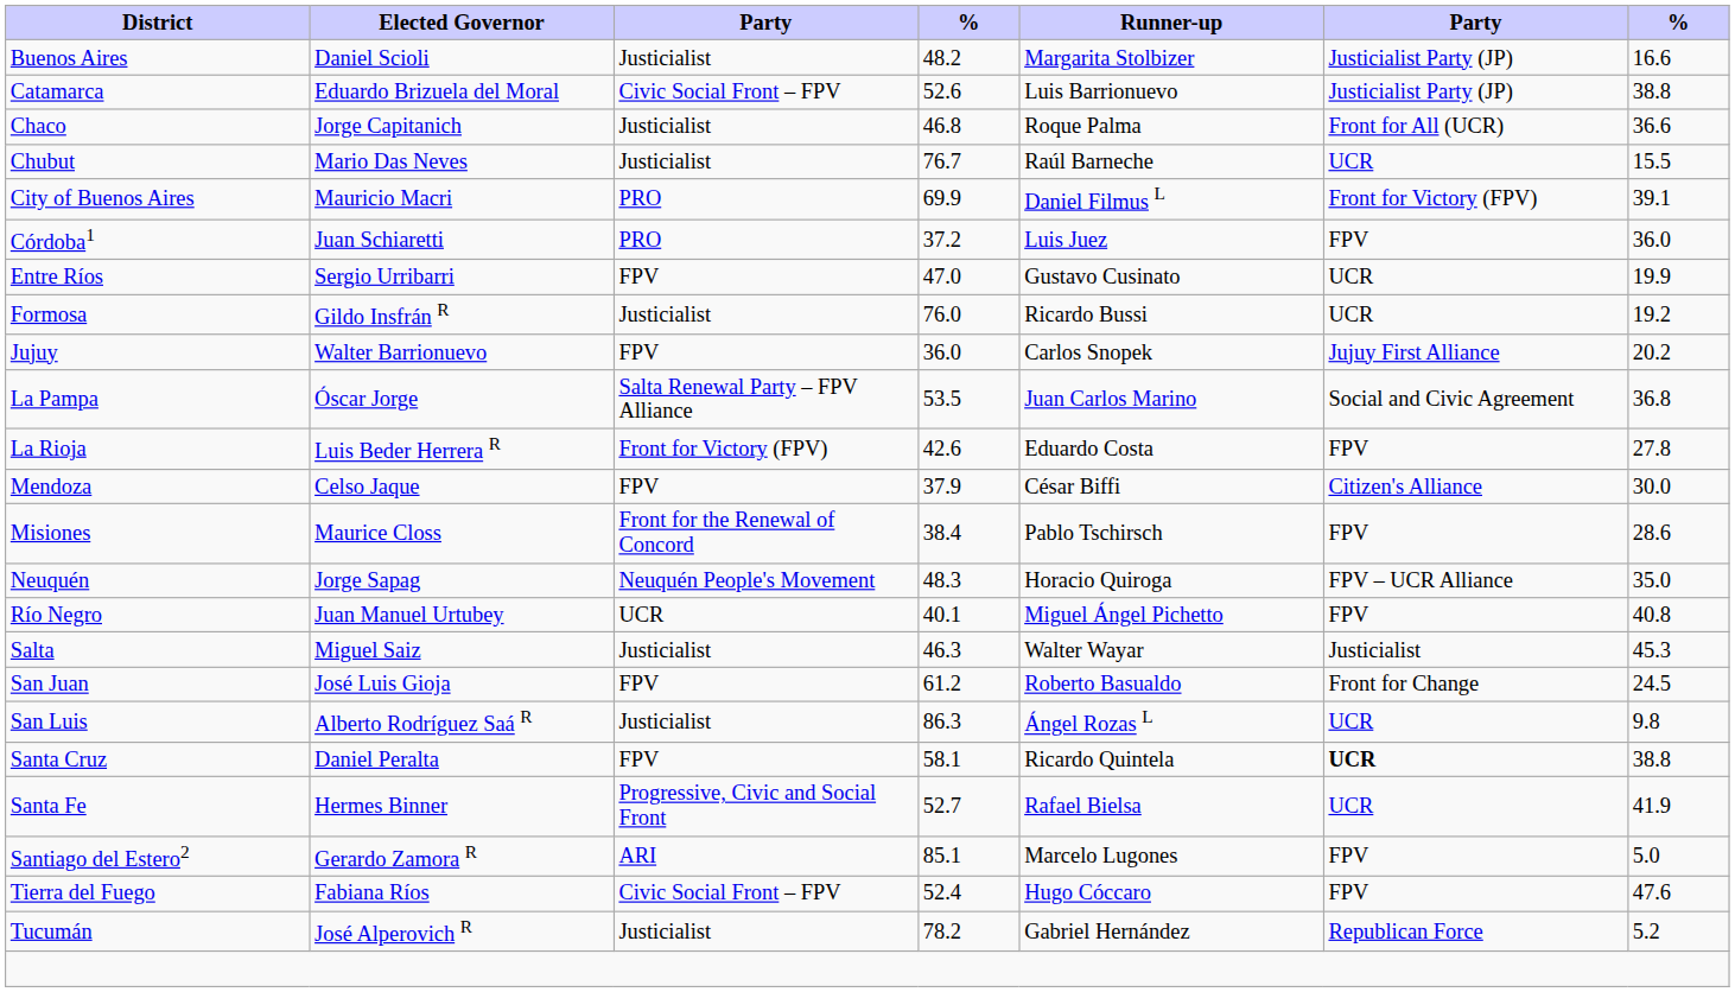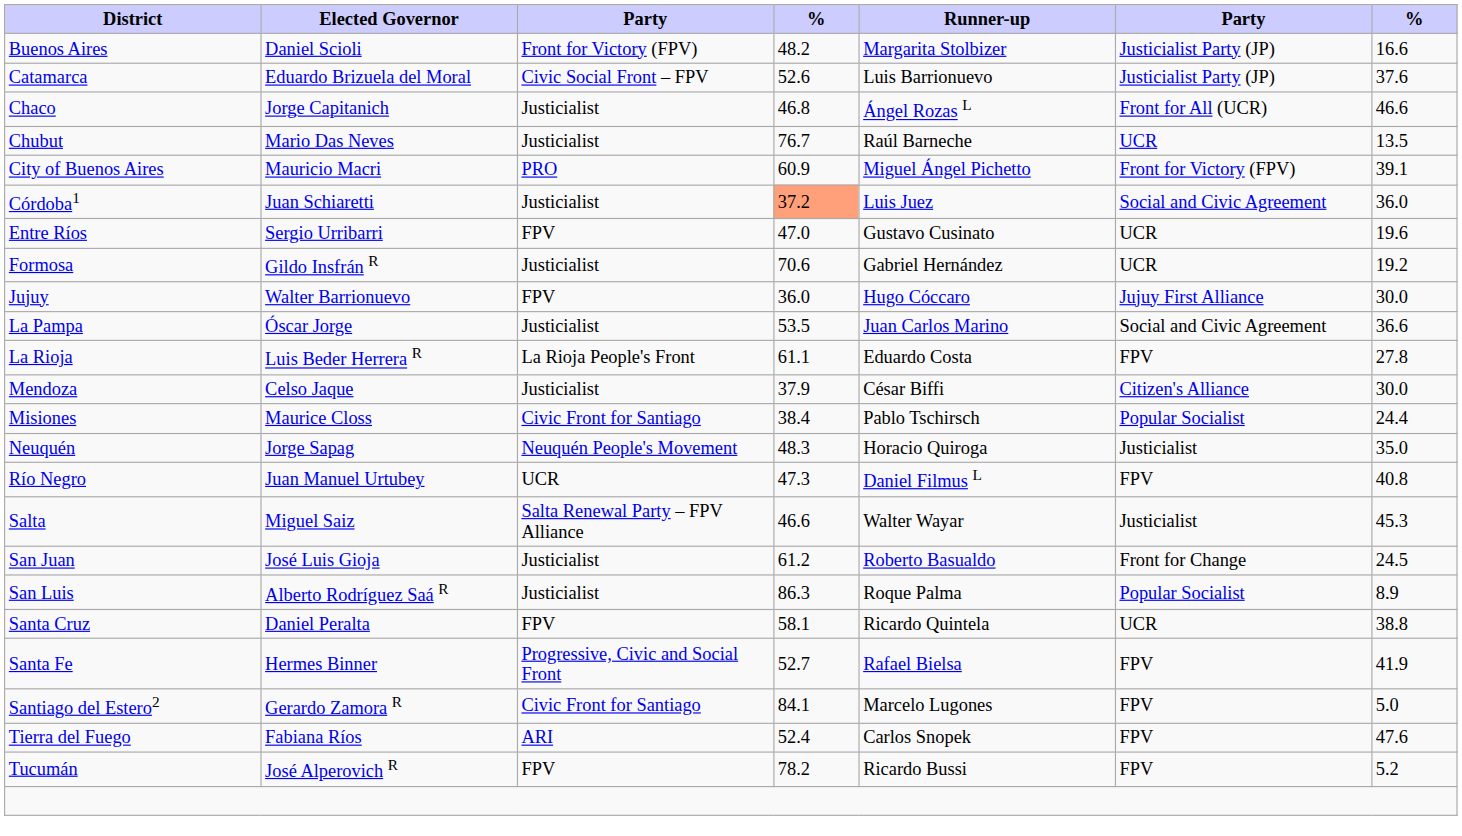 <table align=center width=100% class="wikitable">
 <tr>
 <th style="background: #ccf" width="15%">District</th>
 <th style="background: #ccf" width="15%">Elected Governor</th>
 <th style="background: #ccf" width="15%">Party</th>
 <th style="background: #ccf" width="5%">%</th>
 <th style="background: #ccf" width="15%">Runner-up</th>
 <th style="background: #ccf" width="15%">Party</th>
 <th style="background: #ccf" width="5%">%</th>
 </tr>
 <tr>
 <td><a href='#'>Buenos Aires</a></td>
 <td><a href='#'>Daniel Scioli</a></td>
-<td>Justicialist</td>
+<td><a href='#'>Front for Victory</a> (FPV)</td>
 <td>48.2</td>
 <td><a href='#'>Margarita Stolbizer</a></td>
 <td><a href='#'>Justicialist Party</a> (JP)</td>
 <td>16.6</td>
 </tr>
 <tr>
 <td><a href='#'>Catamarca</a></td>
 <td><a href='#'>Eduardo Brizuela del Moral</a></td>
 <td><a href='#'>Civic Social Front</a> – FPV</td>
 <td>52.6</td>
 <td>Luis Barrionuevo</td>
 <td><a href='#'>Justicialist Party</a> (JP)</td>
-<td>38.8</td>
+<td>37.6</td>
 </tr>
 <tr>
 <td><a href='#'>Chaco</a></td>
 <td><a href='#'>Jorge Capitanich</a></td>
 <td>Justicialist</td>
 <td>46.8</td>
-<td>Roque Palma</td>
+<td><a href='#'>Ángel Rozas</a> <sup>L</sup></td>
 <td><a href='#'>Front for All</a> (UCR)</td>
-<td>36.6</td>
+<td>46.6</td>
 </tr>
 <tr>
 <td><a href='#'>Chubut</a></td>
 <td><a href='#'>Mario Das Neves</a></td>
 <td>Justicialist</td>
 <td>76.7</td>
 <td>Raúl Barneche</td>
 <td><a href='#'>UCR</a></td>
-<td>15.5</td>
+<td>13.5</td>
 </tr>
 <tr>
 <td><a href='#'>City of Buenos Aires</a></td>
 <td><a href='#'>Mauricio Macri</a></td>
 <td><a href='#'>PRO</a></td>
-<td>69.9</td>
-<td><a href='#'>Daniel Filmus</a> <sup>L</sup></td>
+<td>60.9</td>
+<td><a href='#'>Miguel Ángel Pichetto</a></td>
 <td><a href='#'>Front for Victory</a> (FPV)</td>
 <td>39.1</td>
 </tr>
 <tr>
 <td><a href='#'>Córdoba</a><sup>1</sup></td>
 <td><a href='#'>Juan Schiaretti</a></td>
-<td><a href='#'>PRO</a></td>
-<td>37.2</td>
+<td>Justicialist</td>
+<td style="background: lightsalmon;">37.2</td>
 <td><a href='#'>Luis Juez</a></td>
-<td>FPV</td>
+<td><a href='#'>Social and Civic Agreement</a></td>
 <td>36.0</td>
 </tr>
 <tr>
 <td><a href='#'>Entre Ríos</a></td>
 <td><a href='#'>Sergio Urribarri</a></td>
 <td>FPV</td>
 <td>47.0</td>
 <td>Gustavo Cusinato</td>
 <td>UCR</td>
-<td>19.9</td>
+<td>19.6</td>
 </tr>
 <tr>
 <td><a href='#'>Formosa</a></td>
 <td><a href='#'>Gildo Insfrán</a> <sup>R</sup></td>
 <td>Justicialist</td>
-<td>76.0</td>
-<td>Ricardo Bussi</td>
+<td>70.6</td>
+<td>Gabriel Hernández</td>
 <td>UCR</td>
 <td>19.2</td>
 </tr>
 <tr>
 <td><a href='#'>Jujuy</a></td>
 <td><a href='#'>Walter Barrionuevo</a></td>
 <td>FPV</td>
 <td>36.0</td>
-<td>Carlos Snopek</td>
+<td><a href='#'>Hugo Cóccaro</a></td>
 <td><a href='#'>Jujuy First Alliance</a></td>
-<td>20.2</td>
+<td>30.0</td>
 </tr>
 <tr>
 <td><a href='#'>La Pampa</a></td>
 <td><a href='#'>Óscar Jorge</a></td>
-<td><a href='#'>Salta Renewal Party</a> – FPV Alliance</td>
+<td>Justicialist</td>
 <td>53.5</td>
 <td><a href='#'>Juan Carlos Marino</a></td>
 <td>Social and Civic Agreement</td>
-<td>36.8</td>
+<td>36.6</td>
 </tr>
 <tr>
 <td><a href='#'>La Rioja</a></td>
 <td><a href='#'>Luis Beder Herrera</a> <sup>R</sup></td>
-<td><a href='#'>Front for Victory</a> (FPV)</td>
-<td>42.6</td>
+<td>La Rioja People's Front</td>
+<td>61.1</td>
 <td>Eduardo Costa</td>
 <td>FPV</td>
 <td>27.8</td>
 </tr>
 <tr>
 <td><a href='#'>Mendoza</a></td>
 <td><a href='#'>Celso Jaque</a></td>
-<td>FPV</td>
+<td>Justicialist</td>
 <td>37.9</td>
 <td>César Biffi</td>
 <td><a href='#'>Citizen's Alliance</a></td>
 <td>30.0</td>
 </tr>
 <tr>
 <td><a href='#'>Misiones</a></td>
 <td><a href='#'>Maurice Closs</a></td>
-<td><a href='#'>Front for the Renewal of Concord</a></td>
+<td><a href='#'>Civic Front for Santiago</a></td>
 <td>38.4</td>
 <td>Pablo Tschirsch</td>
-<td>FPV</td>
-<td>28.6</td>
+<td><a href='#'>Popular Socialist</a></td>
+<td>24.4</td>
 </tr>
 <tr>
 <td><a href='#'>Neuquén</a></td>
 <td><a href='#'>Jorge Sapag</a></td>
 <td><a href='#'>Neuquén People's Movement</a></td>
 <td>48.3</td>
 <td>Horacio Quiroga</td>
-<td>FPV – UCR Alliance</td>
+<td>Justicialist</td>
 <td>35.0</td>
 </tr>
 <tr>
 <td><a href='#'>Río Negro</a></td>
 <td><a href='#'>Juan Manuel Urtubey</a></td>
 <td>UCR</td>
-<td>40.1</td>
-<td><a href='#'>Miguel Ángel Pichetto</a></td>
+<td>47.3</td>
+<td><a href='#'>Daniel Filmus</a> <sup>L</sup></td>
 <td>FPV</td>
 <td>40.8</td>
 </tr>
 <tr>
 <td><a href='#'>Salta</a></td>
 <td><a href='#'>Miguel Saiz</a></td>
-<td>Justicialist</td>
-<td>46.3</td>
+<td><a href='#'>Salta Renewal Party</a> – FPV Alliance</td>
+<td>46.6</td>
 <td>Walter Wayar</td>
 <td>Justicialist</td>
 <td>45.3</td>
 </tr>
 <tr>
 <td><a href='#'>San Juan</a></td>
 <td><a href='#'>José Luis Gioja</a></td>
-<td>FPV</td>
+<td>Justicialist</td>
 <td>61.2</td>
 <td><a href='#'>Roberto Basualdo</a></td>
 <td>Front for Change</td>
 <td>24.5</td>
 </tr>
 <tr>
 <td><a href='#'>San Luis</a></td>
 <td><a href='#'>Alberto Rodríguez Saá</a> <sup>R</sup></td>
 <td>Justicialist</td>
 <td>86.3</td>
-<td><a href='#'>Ángel Rozas</a> <sup>L</sup></td>
-<td><a href='#'>UCR</a></td>
-<td>9.8</td>
+<td>Roque Palma</td>
+<td><a href='#'>Popular Socialist</a></td>
+<td>8.9</td>
 </tr>
 <tr>
 <td><a href='#'>Santa Cruz</a></td>
 <td><a href='#'>Daniel Peralta</a></td>
 <td>FPV</td>
 <td>58.1</td>
 <td>Ricardo Quintela</td>
-<td><strong>UCR</strong></td>
+<td>UCR</td>
 <td>38.8</td>
 </tr>
 <tr>
 <td><a href='#'>Santa Fe</a></td>
 <td><a href='#'>Hermes Binner</a></td>
 <td><a href='#'>Progressive, Civic and Social Front</a></td>
 <td>52.7</td>
 <td><a href='#'>Rafael Bielsa</a></td>
-<td><a href='#'>UCR</a></td>
+<td>FPV</td>
 <td>41.9</td>
 </tr>
 <tr>
 <td><a href='#'>Santiago del Estero</a><sup>2</sup></td>
 <td><a href='#'>Gerardo Zamora</a> <sup>R</sup></td>
-<td><a href='#'>ARI</a></td>
-<td>85.1</td>
+<td><a href='#'>Civic Front for Santiago</a></td>
+<td>84.1</td>
 <td>Marcelo Lugones</td>
 <td>FPV</td>
 <td>5.0</td>
 </tr>
 <tr>
 <td><a href='#'>Tierra del Fuego</a></td>
 <td><a href='#'>Fabiana Ríos</a></td>
-<td><a href='#'>Civic Social Front</a> – FPV</td>
+<td><a href='#'>ARI</a></td>
 <td>52.4</td>
-<td><a href='#'>Hugo Cóccaro</a></td>
+<td>Carlos Snopek</td>
 <td>FPV</td>
 <td>47.6</td>
 </tr>
 <tr>
 <td><a href='#'>Tucumán</a></td>
 <td><a href='#'>José Alperovich</a> <sup>R</sup></td>
-<td>Justicialist</td>
+<td>FPV</td>
 <td>78.2</td>
-<td>Gabriel Hernández</td>
-<td><a href='#'>Republican Force</a></td>
+<td>Ricardo Bussi</td>
+<td>FPV</td>
 <td>5.2</td>
 </tr>
 <tr>
 <td colspan=7><br></td>
 </tr>
 </table>
